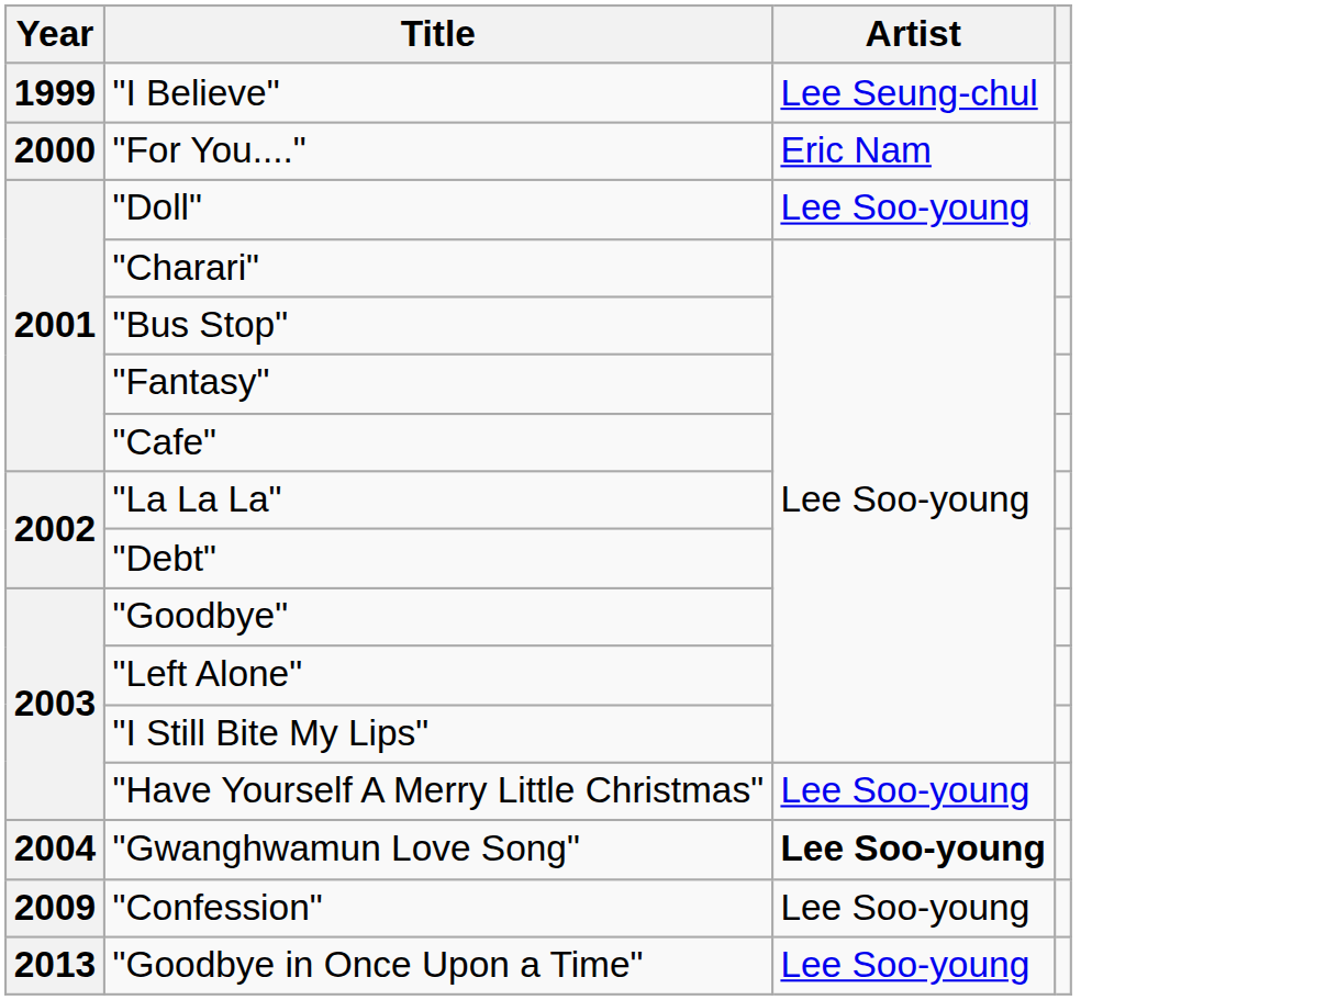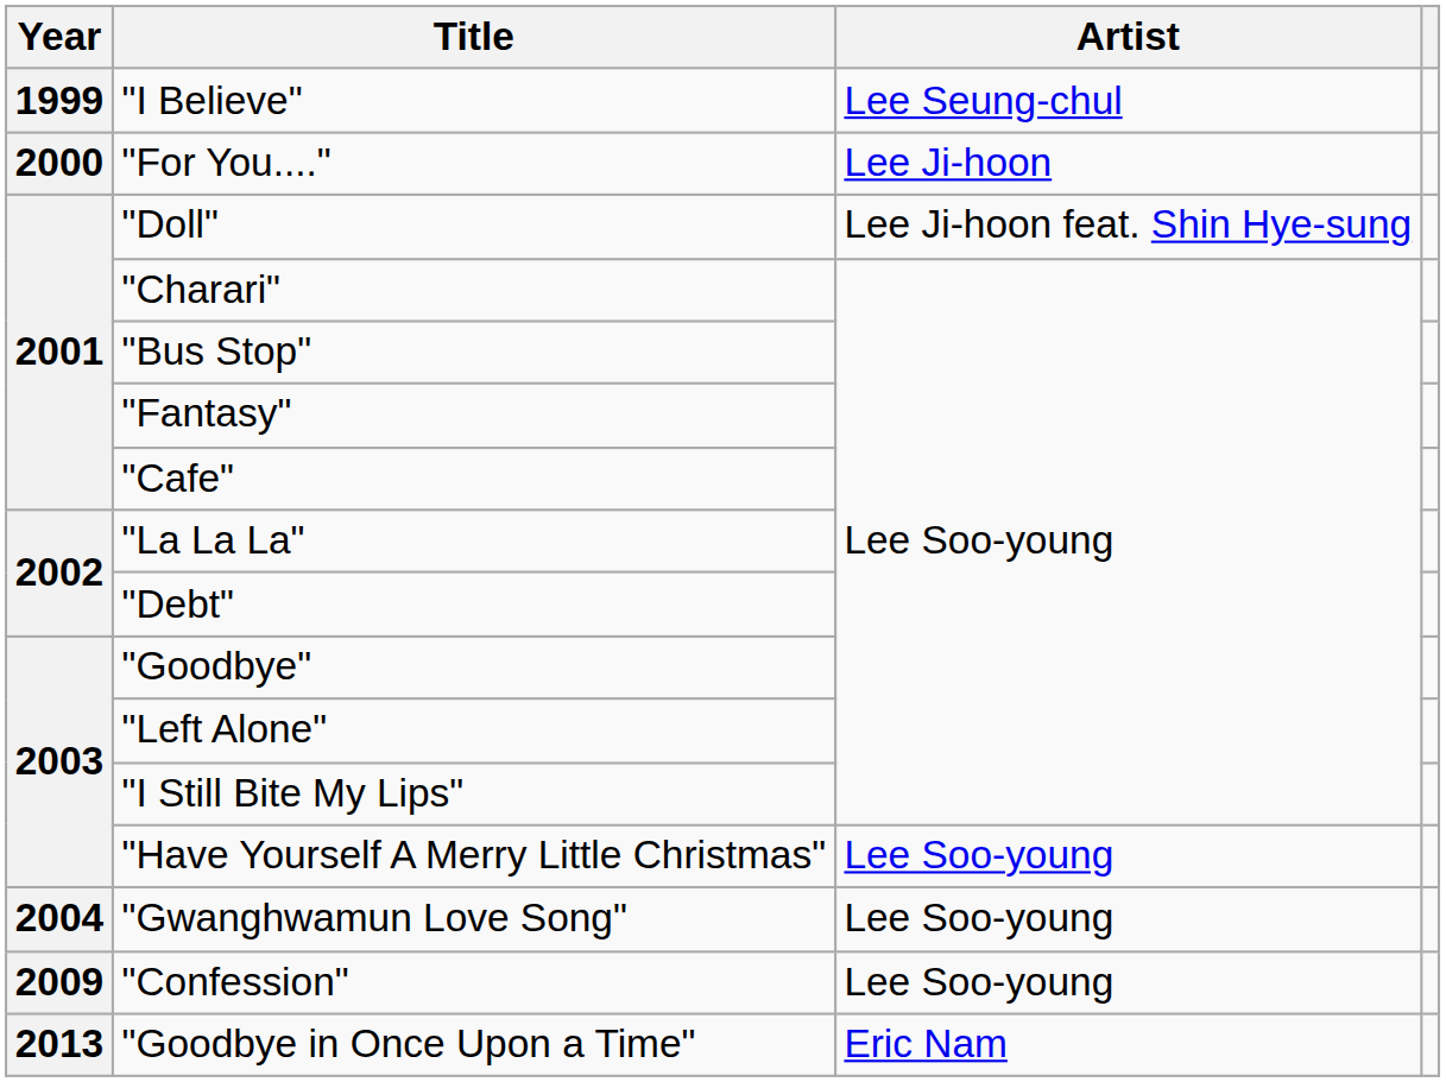 <table class="wikitable plainrowheaders sortable">
 <tr>
 <th scope="col">Year</th>
 <th scope="col">Title</th>
 <th scope="col">Artist</th>
 <th scope="col" class="unsortable"></th>
 </tr>
 <tr>
 <th scope="row">1999</th>
 <td>"I Believe"</td>
 <td><a href='#'>Lee Seung-chul</a></td>
 <td style="text-align:center"></td>
 </tr>
 <tr>
 <th scope="row">2000</th>
 <td>"For You...."</td>
-<td><a href='#'>Eric Nam</a></td>
+<td><a href='#'>Lee Ji-hoon</a></td>
 <td style="text-align:center"></td>
 </tr>
 <tr>
 <th scope="row" rowspan="5">2001</th>
 <td>"Doll"</td>
-<td><a href='#'>Lee Soo-young</a></td>
+<td>Lee Ji-hoon feat. <a href='#'>Shin Hye-sung</a></td>
 <td style="text-align:center"></td>
 </tr>
 <tr>
 <td>"Charari"</td>
 <td rowspan="9">Lee Soo-young</td>
 <td style="text-align:center"></td>
 </tr>
 <tr>
 <td>"Bus Stop"</td>
 <td style="text-align:center"></td>
 </tr>
 <tr>
 <td>"Fantasy"</td>
 <td style="text-align:center"></td>
 </tr>
 <tr>
 <td>"Cafe"</td>
 <td style="text-align:center"></td>
 </tr>
 <tr>
 <th scope="row" rowspan="2">2002</th>
 <td>"La La La"</td>
 <td style="text-align:center"></td>
 </tr>
 <tr>
 <td>"Debt"</td>
 <td style="text-align:center"></td>
 </tr>
 <tr>
 <th scope="row" rowspan="4">2003</th>
 <td>"Goodbye"</td>
 <td style="text-align:center"></td>
 </tr>
 <tr>
 <td>"Left Alone"</td>
 <td style="text-align:center"></td>
 </tr>
 <tr>
 <td>"I Still Bite My Lips"</td>
 <td style="text-align:center"></td>
 </tr>
 <tr>
 <td>"Have Yourself A Merry Little Christmas"</td>
 <td><a href='#'>Lee Soo-young</a></td>
 <td style="text-align:center"></td>
 </tr>
 <tr>
 <th scope="row">2004</th>
 <td>"Gwanghwamun Love Song"</td>
-<td><strong>Lee Soo-young</strong></td>
+<td>Lee Soo-young</td>
 <td style="text-align:center"></td>
 </tr>
 <tr>
 <th scope="row">2009</th>
 <td>"Confession"</td>
 <td>Lee Soo-young</td>
 <td style="text-align:center"></td>
 </tr>
 <tr>
 <th scope="row">2013</th>
 <td>"Goodbye in Once Upon a Time"</td>
-<td><a href='#'>Lee Soo-young</a></td>
+<td><a href='#'>Eric Nam</a></td>
 <td style="text-align:center"></td>
 </tr>
 </table>
